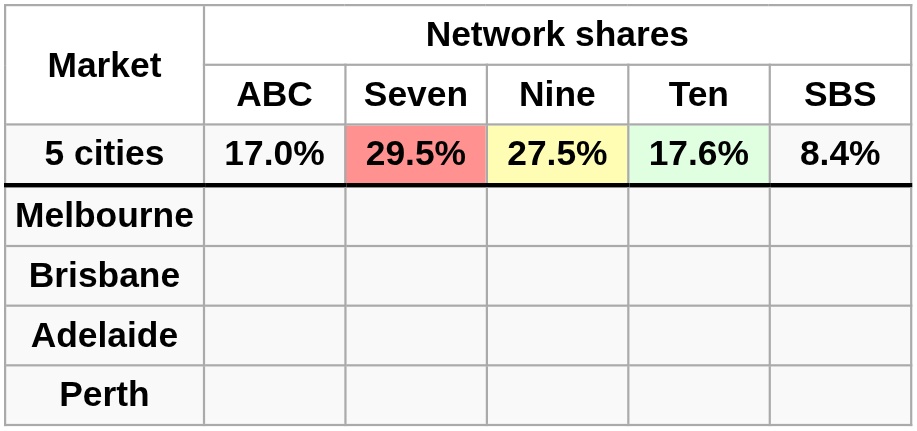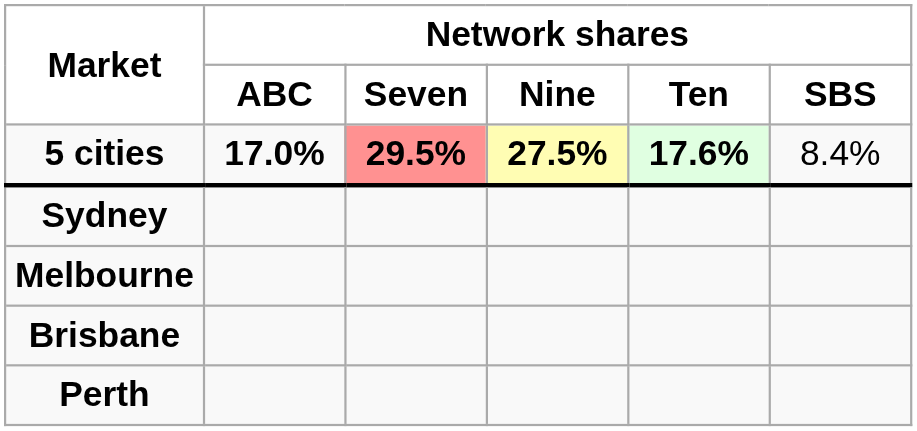 <table border="1" cellpadding="4" cellspacing="0" style="border:1px solid #aaa; border-collapse:collapse">
 <tr bgcolor="white" align="center">
 <th rowspan=2>Market</th>
 <th colspan=5>Network shares</th>
 </tr>
 <tr bgcolor="white" align="center">
 <td width=55><strong>ABC</strong></td>
 <td width=55><strong>Seven</strong></td>
 <td width=55><strong>Nine</strong></td>
 <td width=55><strong>Ten</strong></td>
 <td width=55><strong>SBS</strong></td>
 </tr>
 <tr align=center bgcolor="#f9f9f9">
 <th style="text-align:center;border-bottom: solid 2px;">5 cities</th>
 <td style="text-align:center;border-bottom: solid 2px;"><strong>17.0%</strong></td>
 <th style="background-color: #ff9191; text-align:center;border-bottom: solid 2px;">29.5%</th>
 <th style="background-color: #fffdb3; text-align:center;border-bottom: solid 2px;">27.5%</th>
 <th style="background-color: #e0ffe1; text-align:center;border-bottom: solid 2px;">17.6%</th>
-<td style="text-align:center;border-bottom: solid 2px;"><strong>8.4%</strong></td>
+<td style="text-align:center;border-bottom: solid 2px;">8.4%</td>
+</tr>
+<tr align=center bgcolor="#f9f9f9">
+<th>Sydney</th>
+<td align="center"></td>
+<td></td>
+<td></td>
+<td></td>
+<td align="center"></td>
 </tr>
 <tr align=center bgcolor="#f9f9f9">
 <th>Melbourne</th>
 <td align="center"></td>
 <td></td>
 <td></td>
 <td></td>
 <td align="center"></td>
 </tr>
 <tr align=center bgcolor="#f9f9f9">
 <th>Brisbane</th>
 <td align="center"></td>
 <td></td>
 <td></td>
 <td></td>
 <td align="center"></td>
 </tr>
 <tr align=center bgcolor="#f9f9f9">
-<th>Adelaide</th>
-<td align="center"></td>
-<td></td>
-<td></td>
-<td></td>
-<td align="center"></td>
-</tr>
-<tr align=center bgcolor="#f9f9f9">
 <th>Perth</th>
 <td align="center"></td>
 <td></td>
 <td></td>
 <td></td>
 <td align="center"></td>
 </tr>
 </table>
